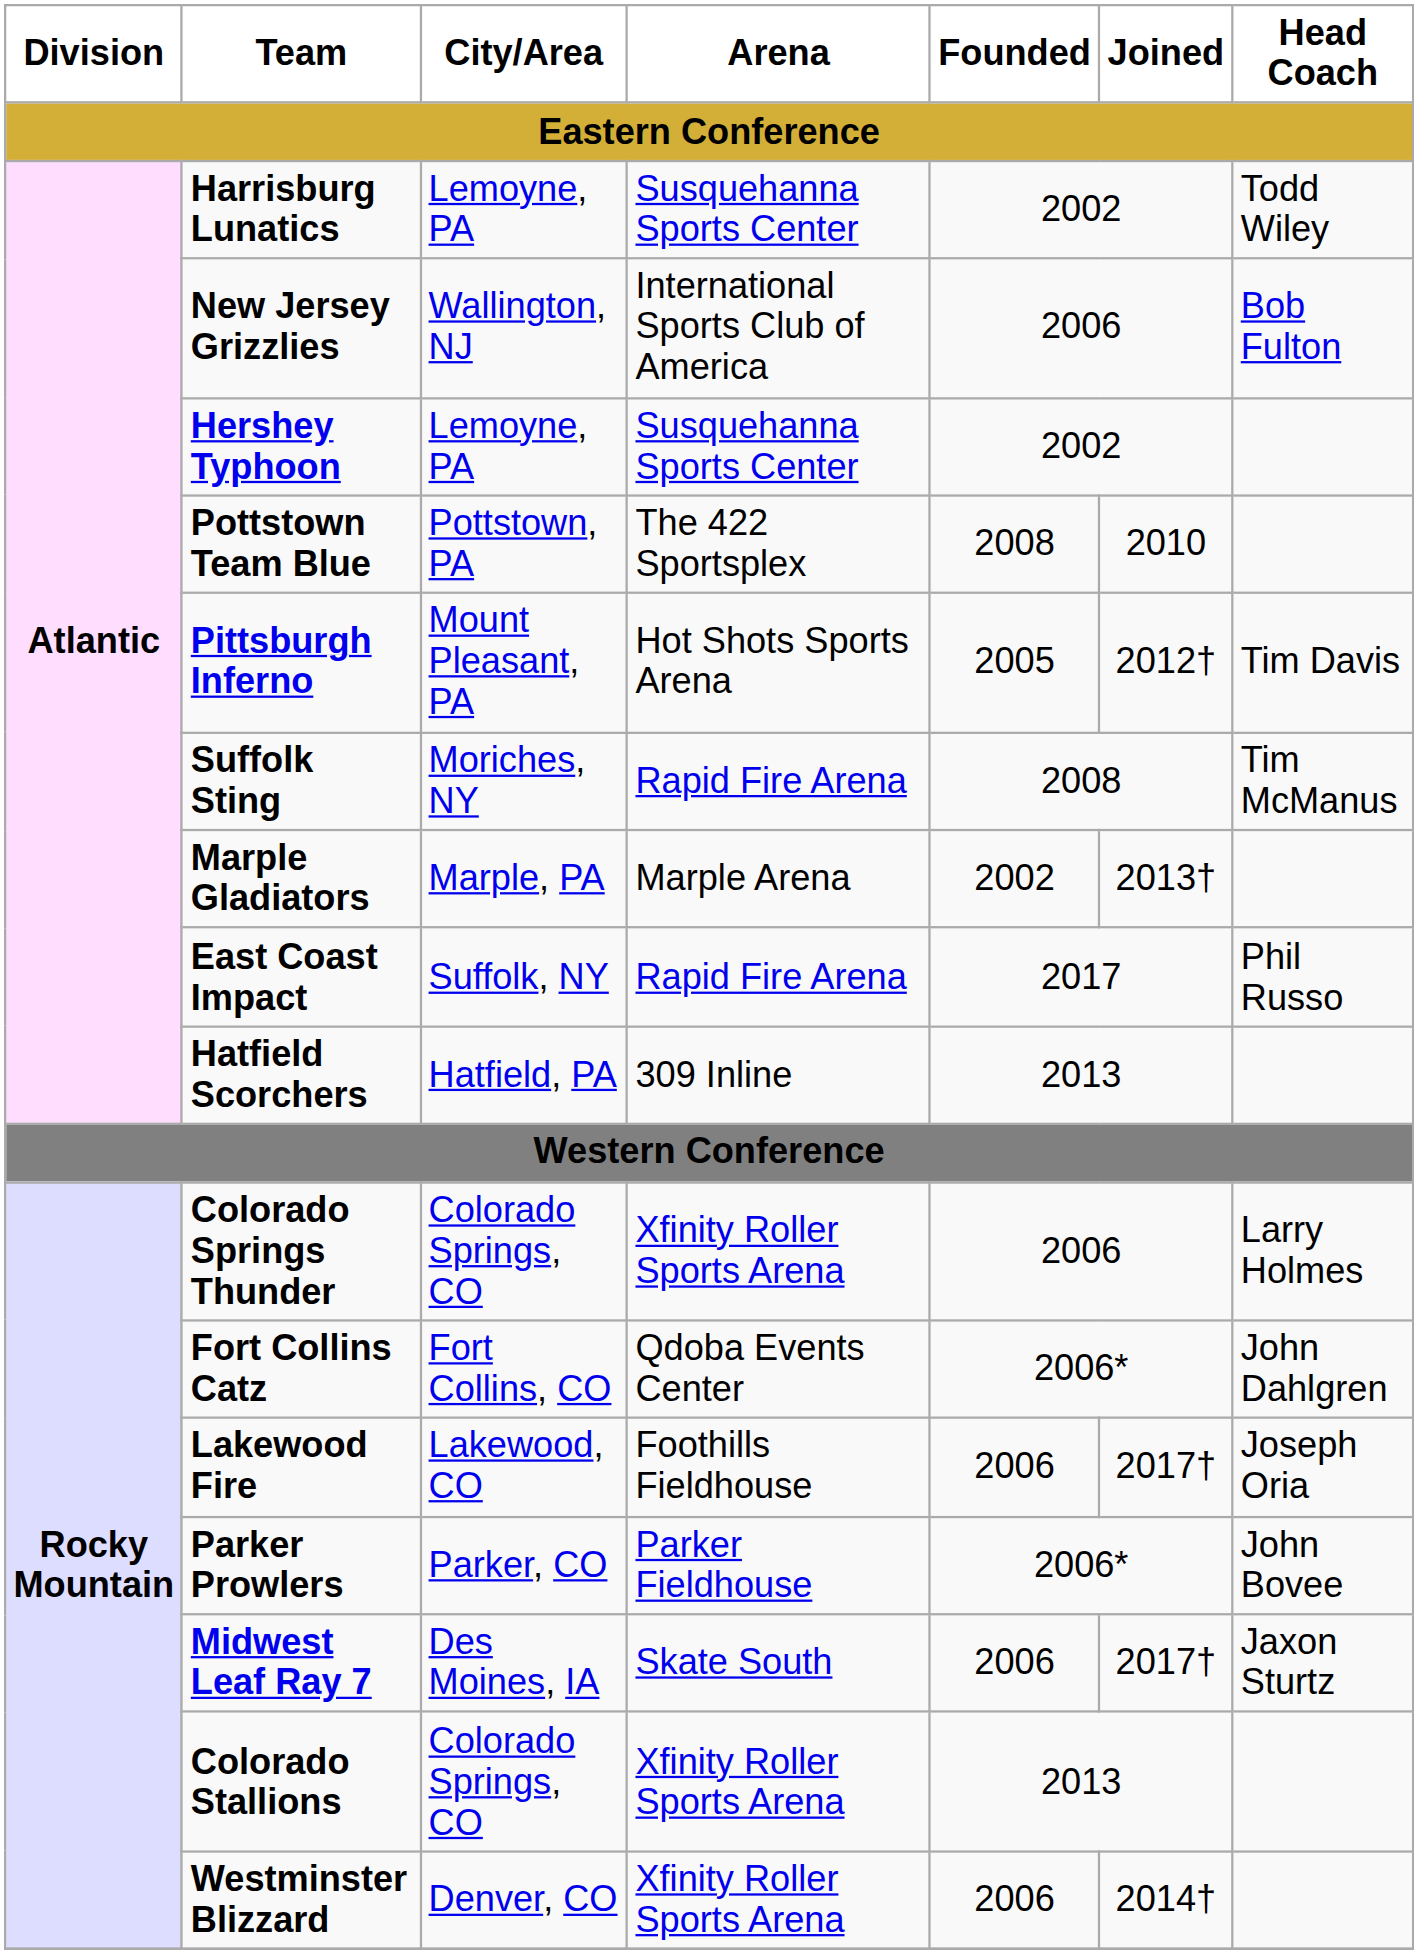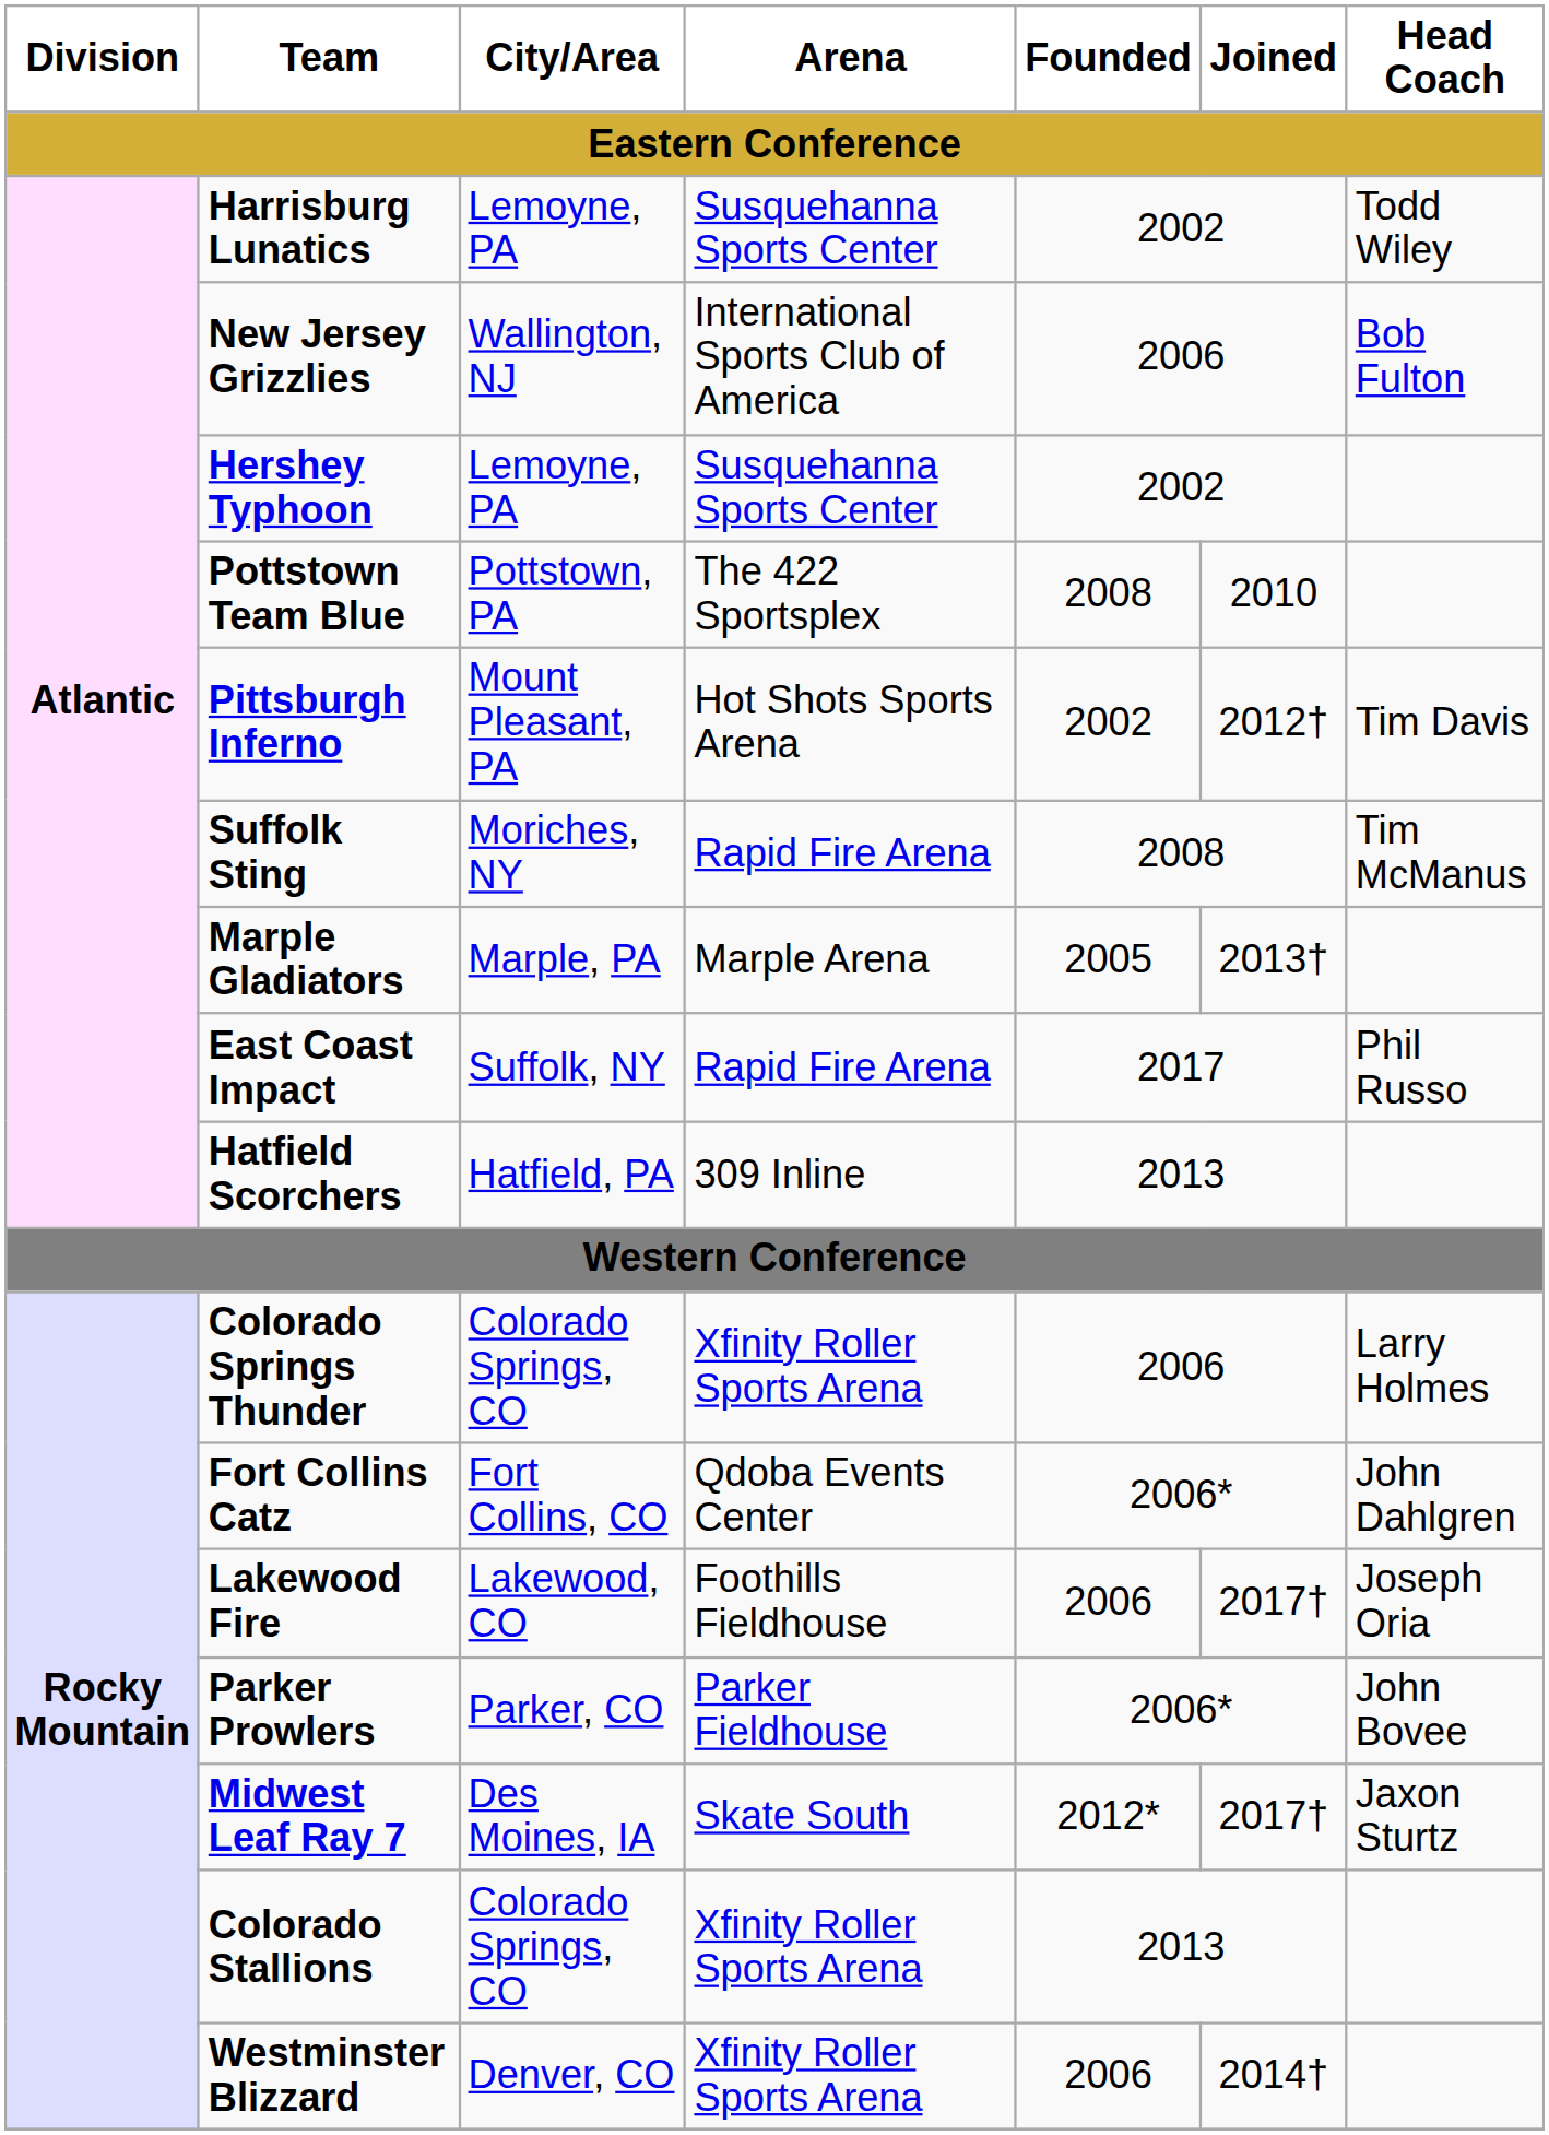 <table class="wikitable" style="width:100%; text-align:left">
 <tr>
 <th style="background:white; width:10%">Division</th>
 <th style="background:white; width:17%">Team</th>
 <th style="background:white; width:15%">City/Area</th>
 <th style="background:white; width:23%">Arena</th>
 <th style="background:white; width:5%">Founded</th>
 <th style="background:white; width:5%">Joined</th>
 <th style="background:white; width:13%">Head Coach</th>
 </tr>
 <tr>
 <th style=background:#D4AF37 colspan=7><span>Eastern Conference</span></th>
 </tr>
 <tr>
 <th style="background:#fdf;" rowspan="9">Atlantic</th>
 <td><strong>Harrisburg Lunatics</strong></td>
 <td><a href='#'>Lemoyne</a>, <a href='#'>PA</a></td>
 <td><a href='#'>Susquehanna Sports Center</a></td>
 <td colspan="2" style="text-align:center;">2002</td>
 <td>Todd Wiley</td>
 </tr>
 <tr>
 <td><strong>New Jersey Grizzlies</strong></td>
 <td><a href='#'>Wallington</a>, <a href='#'>NJ</a></td>
 <td>International Sports Club of America</td>
 <td colspan="2" style="text-align:center;">2006</td>
 <td><a href='#'>Bob Fulton</a></td>
 </tr>
 <tr>
 <td><strong><a href='#'>Hershey Typhoon</a></strong></td>
 <td><a href='#'>Lemoyne</a>, <a href='#'>PA</a></td>
 <td><a href='#'>Susquehanna Sports Center</a></td>
 <td colspan="2" style="text-align:center;">2002</td>
 <td></td>
 </tr>
 <tr>
 <td><strong>Pottstown Team Blue</strong></td>
 <td><a href='#'>Pottstown</a>, <a href='#'>PA</a></td>
 <td>The 422 Sportsplex</td>
 <td align=center>2008</td>
 <td align=center>2010</td>
 <td></td>
 </tr>
 <tr>
 <td><strong><a href='#'>Pittsburgh Inferno</a></strong></td>
 <td><a href='#'>Mount Pleasant</a>, <a href='#'>PA</a></td>
 <td>Hot Shots Sports Arena</td>
-<td align=center>2005</td>
+<td align=center>2002</td>
 <td align=center>2012†</td>
 <td>Tim Davis</td>
 </tr>
 <tr>
 <td><strong>Suffolk Sting</strong></td>
 <td><a href='#'>Moriches</a>, <a href='#'>NY</a></td>
 <td><a href='#'>Rapid Fire Arena</a></td>
 <td colspan="2" style="text-align:center;">2008</td>
 <td>Tim McManus</td>
 </tr>
 <tr>
 <td><strong>Marple Gladiators</strong></td>
 <td><a href='#'>Marple</a>, <a href='#'>PA</a></td>
 <td>Marple Arena</td>
-<td align=center>2002</td>
+<td align=center>2005</td>
 <td align=center>2013†</td>
 <td></td>
 </tr>
 <tr>
 <td><strong>East Coast Impact</strong></td>
 <td><a href='#'>Suffolk</a>, <a href='#'>NY</a></td>
 <td><a href='#'>Rapid Fire Arena</a></td>
 <td colspan="2" style="text-align:center;">2017</td>
 <td>Phil Russo</td>
 </tr>
 <tr>
 <td><strong>Hatfield Scorchers</strong></td>
 <td><a href='#'>Hatfield</a>, <a href='#'>PA</a></td>
 <td>309 Inline</td>
 <td colspan="2" style="text-align:center;">2013</td>
 <td></td>
 </tr>
 <tr>
 <th style="background:grey;" colspan="8"><span>Western Conference</span></th>
 </tr>
 <tr>
 <th rowspan="7" style="background:#ddf;">Rocky Mountain</th>
 <td><strong>Colorado Springs Thunder</strong></td>
 <td><a href='#'>Colorado Springs</a>, <a href='#'>CO</a></td>
 <td><a href='#'>Xfinity Roller Sports Arena</a></td>
 <td colspan="2" style="text-align:center;">2006</td>
 <td>Larry Holmes</td>
 </tr>
 <tr>
 <td><strong>Fort Collins Catz</strong></td>
 <td><a href='#'>Fort Collins</a>, <a href='#'>CO</a></td>
 <td>Qdoba Events Center</td>
 <td colspan="2" style="text-align:center;">2006*</td>
 <td>John Dahlgren</td>
 </tr>
 <tr>
 <td><strong>Lakewood Fire</strong></td>
 <td><a href='#'>Lakewood</a>, <a href='#'>CO</a></td>
 <td>Foothills Fieldhouse</td>
 <td align="center">2006</td>
 <td align="center">2017†</td>
 <td>Joseph Oria</td>
 </tr>
 <tr>
 <td><strong>Parker Prowlers</strong></td>
 <td><a href='#'>Parker</a>, <a href='#'>CO</a></td>
 <td><a href='#'>Parker Fieldhouse</a></td>
 <td colspan="2" style="text-align:center;">2006*</td>
 <td>John Bovee</td>
 </tr>
 <tr>
 <td><strong><a href='#'>Midwest Leaf Ray 7</a></strong></td>
 <td><a href='#'>Des Moines</a>, <a href='#'>IA</a></td>
 <td><a href='#'>Skate South</a></td>
-<td align="center">2006</td>
+<td align="center">2012*</td>
 <td align="center">2017†</td>
 <td>Jaxon Sturtz</td>
 </tr>
 <tr>
 <td><strong>Colorado Stallions</strong></td>
 <td><a href='#'>Colorado Springs</a>, <a href='#'>CO</a></td>
 <td><a href='#'>Xfinity Roller Sports Arena</a></td>
 <td colspan="2" style="text-align:center;">2013</td>
 <td></td>
 </tr>
 <tr>
 <td><strong>Westminster Blizzard</strong></td>
 <td><a href='#'>Denver</a>, <a href='#'>CO</a></td>
 <td><a href='#'>Xfinity Roller Sports Arena</a></td>
 <td align="center">2006</td>
 <td align="center">2014†</td>
 <td></td>
 </tr>
 <tr>
 </tr>
 </table>
